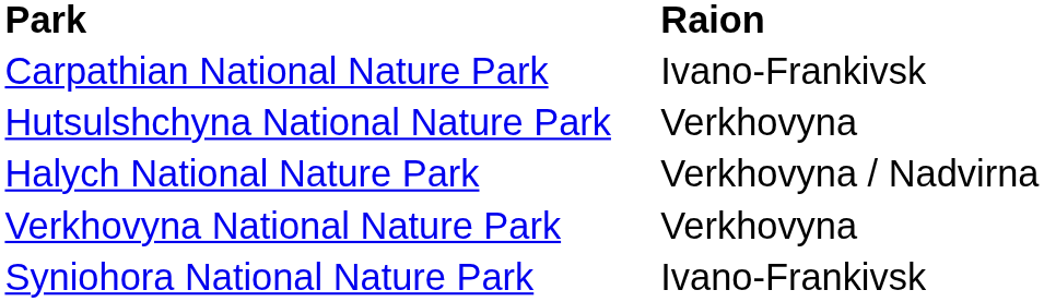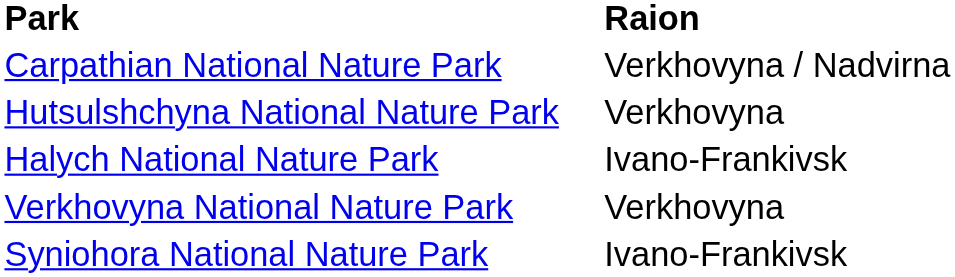 <table class=toccolours>
 <tr align=left>
 <th style="width:275px;">Park</th>
 <th>Raion</th>
 </tr>
 <tr>
 <td><a href='#'>Carpathian National Nature Park</a></td>
-<td>Ivano-Frankivsk</td>
+<td>Verkhovyna / Nadvirna</td>
 </tr>
 <tr>
 <td><a href='#'>Hutsulshchyna National Nature Park</a></td>
 <td>Verkhovyna</td>
 </tr>
 <tr>
 <td><a href='#'>Halych National Nature Park</a></td>
-<td>Verkhovyna / Nadvirna</td>
+<td>Ivano-Frankivsk</td>
 </tr>
 <tr>
 <td><a href='#'>Verkhovyna National Nature Park</a></td>
 <td>Verkhovyna</td>
 </tr>
 <tr>
 <td><a href='#'>Syniohora National Nature Park</a></td>
 <td>Ivano-Frankivsk</td>
 </tr>
 </table>
